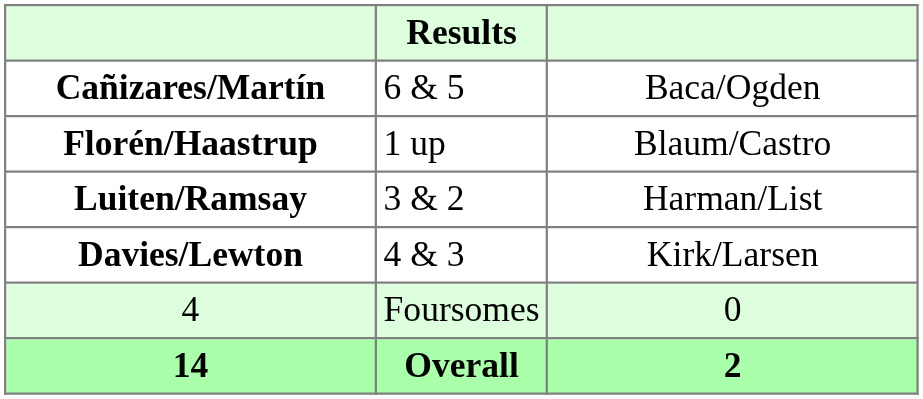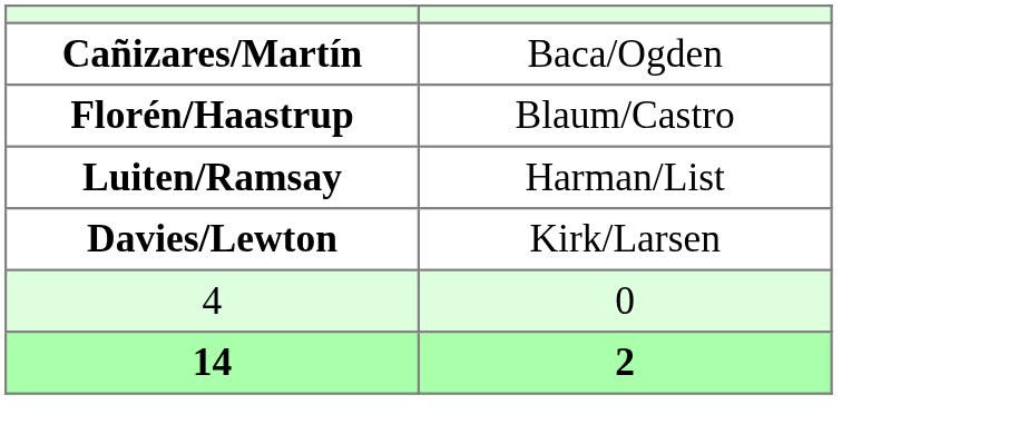 <table border="1" cellpadding="3" style="border-collapse:collapse; text-align:center;">
 <tr style="background:#ddffdd;">
 <th width=160></th>
-<th>Results</th>
 <th width=160></th>
 </tr>
 <tr>
 <td><strong>Cañizares/Martín</strong></td>
-<td align=left> 6 & 5</td>
 <td>Baca/Ogden</td>
 </tr>
 <tr>
 <td><strong>Florén/Haastrup</strong></td>
-<td align=left> 1 up</td>
 <td>Blaum/Castro</td>
 </tr>
 <tr>
 <td><strong>Luiten/Ramsay</strong></td>
-<td align=left> 3 & 2</td>
 <td>Harman/List</td>
 </tr>
 <tr>
 <td><strong>Davies/Lewton</strong></td>
-<td align=left> 4 & 3</td>
 <td>Kirk/Larsen</td>
 </tr>
 <tr style="background:#ddffdd;">
 <td>4</td>
-<td>Foursomes</td>
 <td>0</td>
 </tr>
 <tr style="background:#aaffaa;">
 <th>14</th>
-<th>Overall</th>
 <th>2</th>
 </tr>
 </table>
